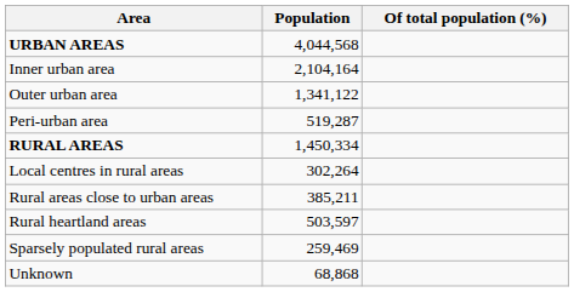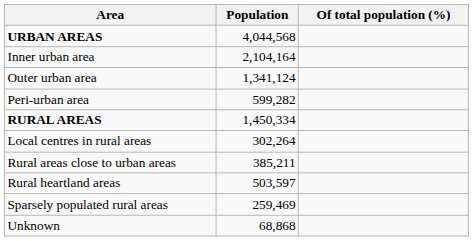 <table class="wikitable sortable" style="text-align:right; width:35em">
 <tr>
 <th>Area</th>
 <th>Population</th>
 <th colspan="2" class="unsortable">Of total population (%)</th>
 </tr>
 <tr>
 <td style="text-align:left;"><strong>URBAN AREAS</strong></td>
 <td>4,044,568</td>
 <td></td>
 </tr>
 <tr>
 <td style="text-align:left;">Inner urban area</td>
 <td>2,104,164</td>
 <td></td>
 </tr>
 <tr>
 <td style="text-align:left;">Outer urban area</td>
-<td>1,341,122</td>
+<td>1,341,124</td>
 <td></td>
 </tr>
 <tr>
 <td style="text-align:left;">Peri-urban area</td>
-<td>519,287</td>
+<td>599,282</td>
 <td></td>
 </tr>
 <tr>
 <td style="text-align:left;"><strong>RURAL AREAS</strong></td>
 <td>1,450,334</td>
 <td></td>
 </tr>
 <tr>
 <td style="text-align:left;">Local centres in rural areas</td>
 <td>302,264</td>
 <td></td>
 </tr>
 <tr>
 <td style="text-align:left;">Rural areas close to urban areas</td>
 <td>385,211</td>
 <td></td>
 </tr>
 <tr>
 <td style="text-align:left;">Rural heartland areas</td>
 <td>503,597</td>
 <td></td>
 </tr>
 <tr>
 <td style="text-align:left;">Sparsely populated rural areas</td>
 <td>259,469</td>
 <td></td>
 </tr>
 <tr>
 <td style="text-align:left;">Unknown</td>
 <td>68,868</td>
 <td></td>
 </tr>
 </table>
